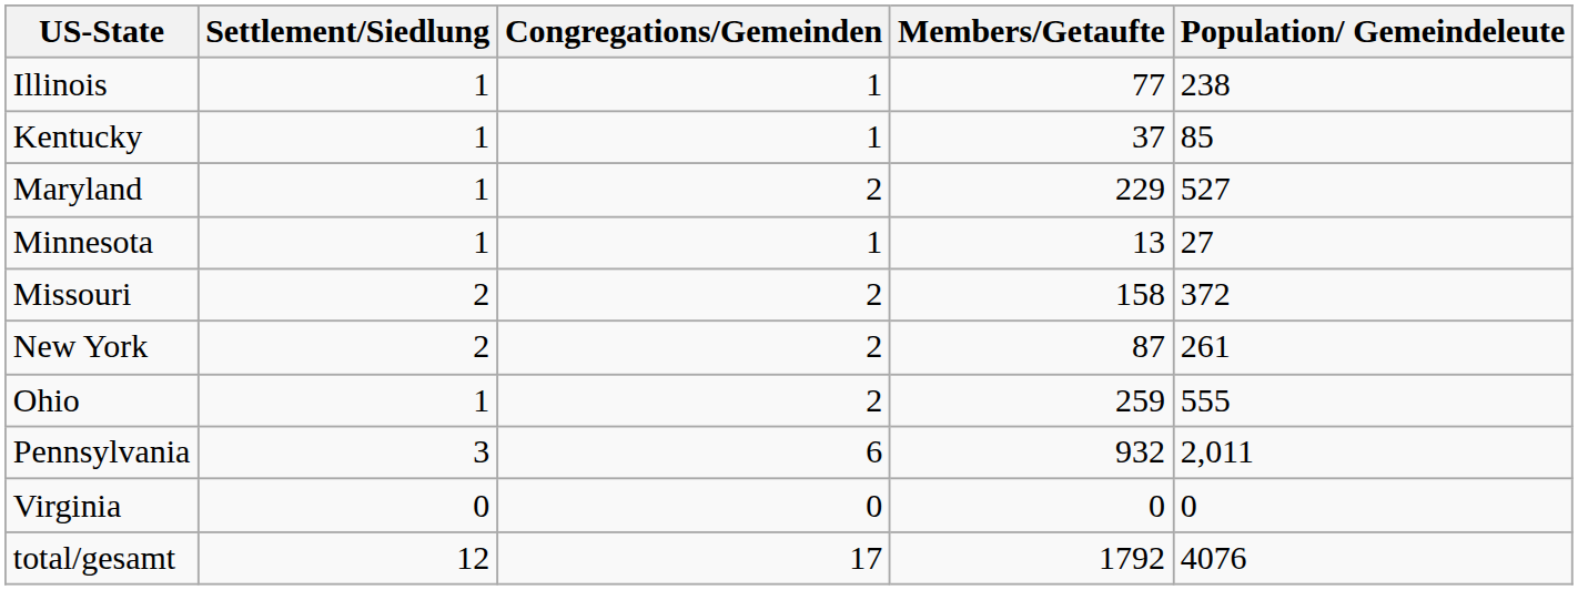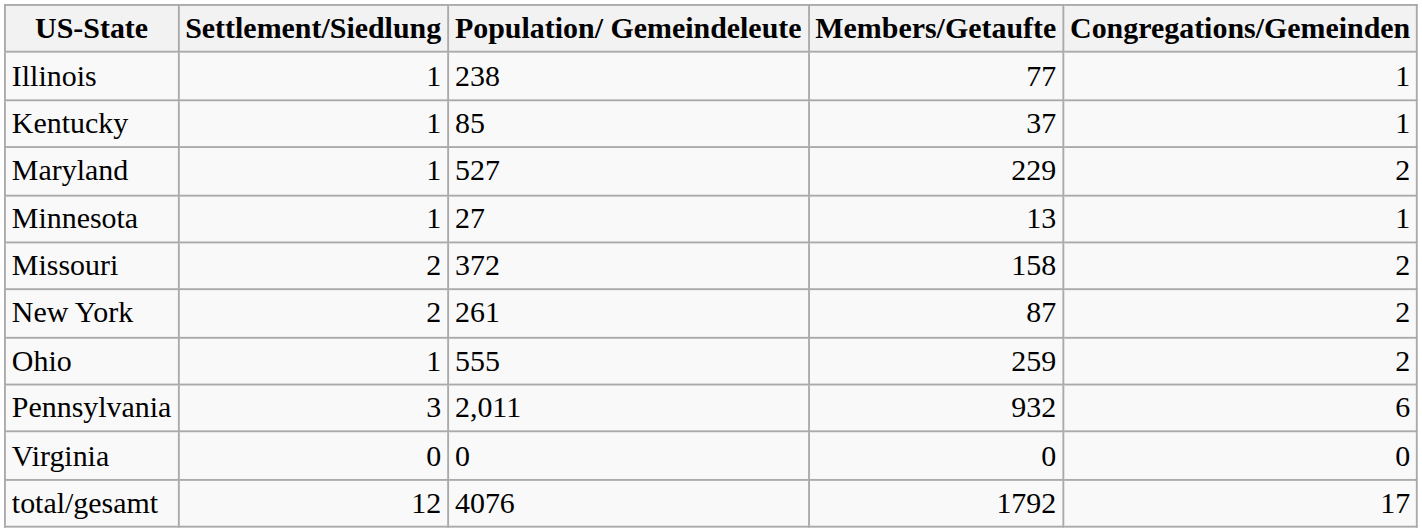 <table class="wikitable">
 <tr>
 <th>US-State</th>
 <th>Settlement/Siedlung</th>
+<th>Population/ Gemeindeleute</th>
+<th>Members/Getaufte</th>
 <th>Congregations/Gemeinden</th>
-<th>Members/Getaufte</th>
-<th>Population/ Gemeindeleute</th>
 </tr>
 <tr>
 <td>Illinois</td>
 <td align="right">1</td>
+<td>238</td>
+<td align="right">77</td>
 <td align="right">1</td>
-<td align="right">77</td>
-<td>238</td>
 </tr>
 <tr>
 <td>Kentucky</td>
 <td align="right">1</td>
+<td>85</td>
+<td align="right">37</td>
 <td align="right">1</td>
-<td align="right">37</td>
-<td>85</td>
 </tr>
 <tr>
 <td>Maryland</td>
 <td align="right">1</td>
+<td>527</td>
+<td align="right">229</td>
 <td align="right">2</td>
-<td align="right">229</td>
-<td>527</td>
 </tr>
 <tr>
 <td>Minnesota</td>
 <td align="right">1</td>
+<td>27</td>
+<td align="right">13</td>
 <td align="right">1</td>
-<td align="right">13</td>
-<td>27</td>
 </tr>
 <tr>
 <td>Missouri</td>
 <td align="right">2</td>
+<td>372</td>
+<td align="right">158</td>
 <td align="right">2</td>
-<td align="right">158</td>
-<td>372</td>
 </tr>
 <tr>
 <td>New York</td>
 <td align="right">2</td>
+<td>261</td>
+<td align="right">87</td>
 <td align="right">2</td>
-<td align="right">87</td>
-<td>261</td>
 </tr>
 <tr>
 <td>Ohio</td>
 <td align="right">1</td>
+<td>555</td>
+<td align="right">259</td>
 <td align="right">2</td>
-<td align="right">259</td>
-<td>555</td>
 </tr>
 <tr>
 <td>Pennsylvania</td>
 <td align="right">3</td>
+<td>2,011</td>
+<td align="right">932</td>
 <td align="right">6</td>
-<td align="right">932</td>
-<td>2,011</td>
 </tr>
 <tr>
 <td>Virginia</td>
 <td align="right">0</td>
+<td>0</td>
 <td align="right">0</td>
 <td align="right">0</td>
-<td>0</td>
 </tr>
 <tr>
 <td>total/gesamt</td>
 <td align="right">12</td>
+<td>4076</td>
+<td align="right">1792</td>
 <td align="right">17</td>
-<td align="right">1792</td>
-<td>4076</td>
 </tr>
 </table>
